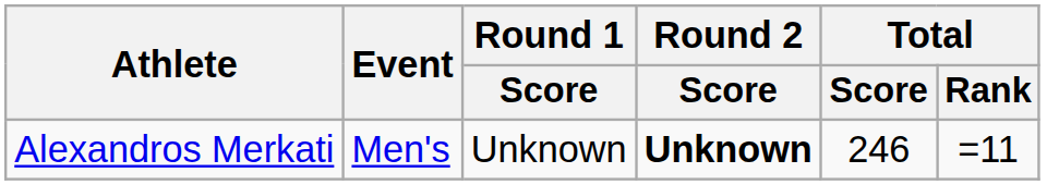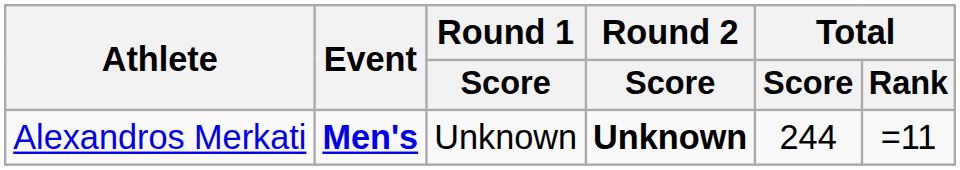 <table class=wikitable style=font-size:90%;text-align:center>
 <tr>
 <th rowspan=2>Athlete</th>
 <th rowspan=2>Event</th>
 <th>Round 1</th>
 <th>Round 2</th>
 <th colspan=2>Total</th>
 </tr>
 <tr style=font-size:95%>
 <th>Score</th>
 <th>Score</th>
 <th>Score</th>
 <th>Rank</th>
 </tr>
 <tr>
 <td align=left><a href='#'>Alexandros Merkati</a></td>
-<td align=left><a href='#'>Men's</a></td>
+<td align=left><strong><a href='#'>Men's</a></strong></td>
 <td>Unknown</td>
 <td><strong>Unknown</strong></td>
-<td>246</td>
+<td>244</td>
 <td>=11</td>
 </tr>
 </table>
